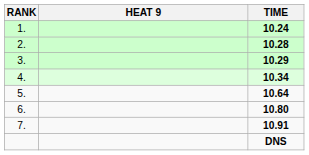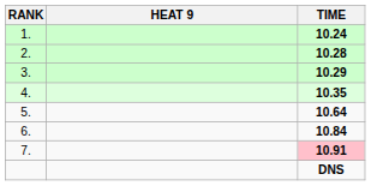 <table class="wikitable" style="border-collapse: collapse; font-size: 90%;">
 <tr>
 <th>RANK</th>
 <th style="width: 20em">HEAT 9</th>
 <th style="width: 5em">TIME</th>
 </tr>
 <tr style="background:#ccffcc;">
 <td align="center">1.</td>
 <td></td>
 <td align="center"><strong>10.24</strong></td>
 </tr>
 <tr style="background:#ccffcc;">
 <td align="center">2.</td>
 <td></td>
 <td align="center"><strong>10.28</strong></td>
 </tr>
 <tr style="background:#ccffcc;">
 <td align="center">3.</td>
 <td></td>
 <td align="center"><strong>10.29</strong></td>
 </tr>
 <tr style="background:#ddffdd;">
 <td align="center">4.</td>
 <td></td>
-<td align="center"><strong>10.34</strong></td>
+<td align="center"><strong>10.35</strong></td>
 </tr>
 <tr>
 <td align="center">5.</td>
 <td></td>
 <td align="center"><strong>10.64</strong></td>
 </tr>
 <tr>
 <td align="center">6.</td>
 <td></td>
-<td align="center"><strong>10.80</strong></td>
+<td align="center"><strong>10.84</strong></td>
 </tr>
 <tr>
 <td align="center">7.</td>
 <td></td>
-<td align="center"><strong>10.91</strong></td>
+<td align="center" style="background: pink;"><strong>10.91</strong></td>
 </tr>
 <tr>
 <td align="center"></td>
 <td></td>
 <td align="center"><strong>DNS</strong></td>
 </tr>
 </table>
